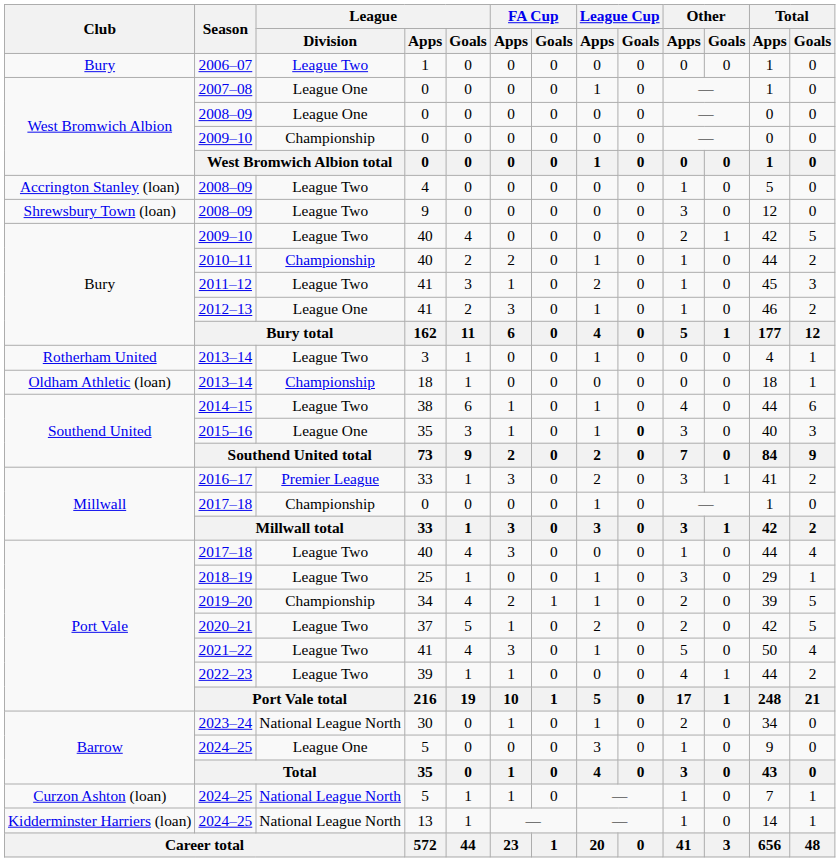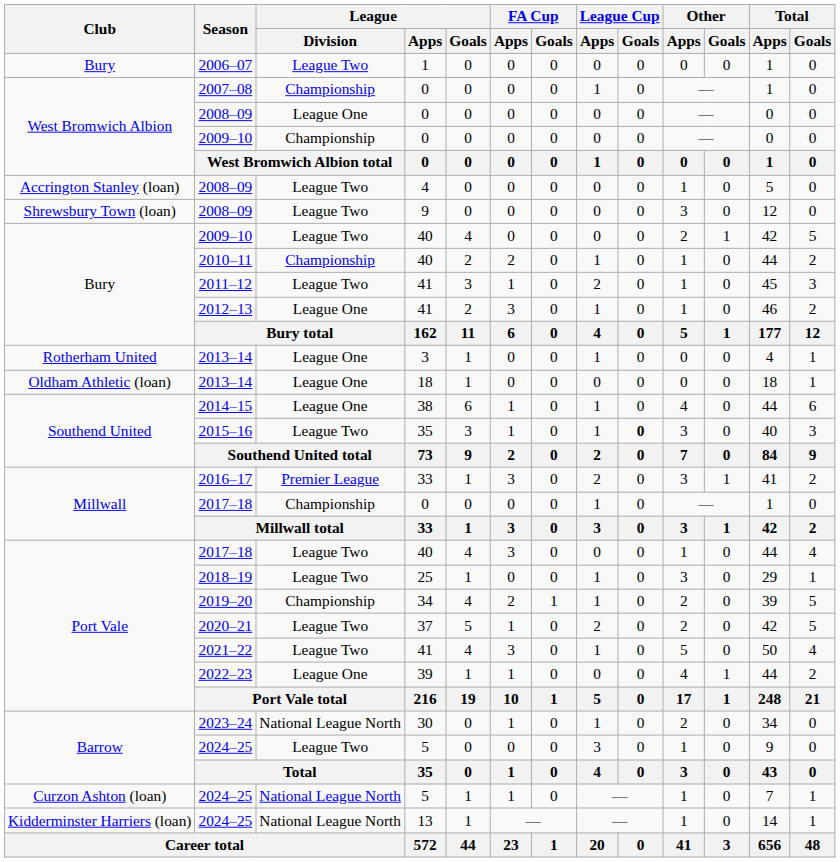 <table class=wikitable style=text-align:center>
 <tr>
 <th rowspan="2">Club</th>
 <th rowspan="2">Season</th>
 <th colspan="3">League</th>
 <th colspan="2"><a href='#'>FA Cup</a></th>
 <th colspan="2"><a href='#'>League Cup</a></th>
 <th colspan="2">Other</th>
 <th colspan="2">Total</th>
 </tr>
 <tr>
 <th>Division</th>
 <th>Apps</th>
 <th>Goals</th>
 <th>Apps</th>
 <th>Goals</th>
 <th>Apps</th>
 <th>Goals</th>
 <th>Apps</th>
 <th>Goals</th>
 <th>Apps</th>
 <th>Goals</th>
 </tr>
 <tr>
 <td><a href='#'>Bury</a></td>
 <td><a href='#'>2006–07</a></td>
 <td><a href='#'>League Two</a></td>
 <td>1</td>
 <td>0</td>
 <td>0</td>
 <td>0</td>
 <td>0</td>
 <td>0</td>
 <td>0</td>
 <td>0</td>
 <td>1</td>
 <td>0</td>
 </tr>
 <tr>
 <td rowspan="4"><a href='#'>West Bromwich Albion</a></td>
 <td><a href='#'>2007–08</a></td>
-<td>League One</td>
+<td><a href='#'>Championship</a></td>
 <td>0</td>
 <td>0</td>
 <td>0</td>
 <td>0</td>
 <td>1</td>
 <td>0</td>
 <td colspan="2">—</td>
 <td>1</td>
 <td>0</td>
 </tr>
 <tr>
 <td><a href='#'>2008–09</a></td>
 <td>League One</td>
 <td>0</td>
 <td>0</td>
 <td>0</td>
 <td>0</td>
 <td>0</td>
 <td>0</td>
 <td colspan="2">—</td>
 <td>0</td>
 <td>0</td>
 </tr>
 <tr>
 <td><a href='#'>2009–10</a></td>
 <td>Championship</td>
 <td>0</td>
 <td>0</td>
 <td>0</td>
 <td>0</td>
 <td>0</td>
 <td>0</td>
 <td colspan="2">—</td>
 <td>0</td>
 <td>0</td>
 </tr>
 <tr>
 <th colspan="2">West Bromwich Albion total</th>
 <th>0</th>
 <th>0</th>
 <th>0</th>
 <th>0</th>
 <th>1</th>
 <th>0</th>
 <th>0</th>
 <th>0</th>
 <th>1</th>
 <th>0</th>
 </tr>
 <tr>
 <td><a href='#'>Accrington Stanley</a> (loan)</td>
 <td><a href='#'>2008–09</a></td>
 <td>League Two</td>
 <td>4</td>
 <td>0</td>
 <td>0</td>
 <td>0</td>
 <td>0</td>
 <td>0</td>
 <td>1</td>
 <td>0</td>
 <td>5</td>
 <td>0</td>
 </tr>
 <tr>
 <td><a href='#'>Shrewsbury Town</a> (loan)</td>
 <td><a href='#'>2008–09</a></td>
 <td>League Two</td>
 <td>9</td>
 <td>0</td>
 <td>0</td>
 <td>0</td>
 <td>0</td>
 <td>0</td>
 <td>3</td>
 <td>0</td>
 <td>12</td>
 <td>0</td>
 </tr>
 <tr>
 <td rowspan="5">Bury</td>
 <td><a href='#'>2009–10</a></td>
 <td>League Two</td>
 <td>40</td>
 <td>4</td>
 <td>0</td>
 <td>0</td>
 <td>0</td>
 <td>0</td>
 <td>2</td>
 <td>1</td>
 <td>42</td>
 <td>5</td>
 </tr>
 <tr>
 <td><a href='#'>2010–11</a></td>
 <td><a href='#'>Championship</a></td>
 <td>40</td>
 <td>2</td>
 <td>2</td>
 <td>0</td>
 <td>1</td>
 <td>0</td>
 <td>1</td>
 <td>0</td>
 <td>44</td>
 <td>2</td>
 </tr>
 <tr>
 <td><a href='#'>2011–12</a></td>
 <td>League Two</td>
 <td>41</td>
 <td>3</td>
 <td>1</td>
 <td>0</td>
 <td>2</td>
 <td>0</td>
 <td>1</td>
 <td>0</td>
 <td>45</td>
 <td>3</td>
 </tr>
 <tr>
 <td><a href='#'>2012–13</a></td>
 <td>League One</td>
 <td>41</td>
 <td>2</td>
 <td>3</td>
 <td>0</td>
 <td>1</td>
 <td>0</td>
 <td>1</td>
 <td>0</td>
 <td>46</td>
 <td>2</td>
 </tr>
 <tr>
 <th colspan="2">Bury total</th>
 <th>162</th>
 <th>11</th>
 <th>6</th>
 <th>0</th>
 <th>4</th>
 <th>0</th>
 <th>5</th>
 <th>1</th>
 <th>177</th>
 <th>12</th>
 </tr>
 <tr>
 <td><a href='#'>Rotherham United</a></td>
 <td><a href='#'>2013–14</a></td>
-<td>League Two</td>
+<td>League One</td>
 <td>3</td>
 <td>1</td>
 <td>0</td>
 <td>0</td>
 <td>1</td>
 <td>0</td>
 <td>0</td>
 <td>0</td>
 <td>4</td>
 <td>1</td>
 </tr>
 <tr>
 <td><a href='#'>Oldham Athletic</a> (loan)</td>
 <td><a href='#'>2013–14</a></td>
-<td><a href='#'>Championship</a></td>
+<td>League One</td>
 <td>18</td>
 <td>1</td>
 <td>0</td>
 <td>0</td>
 <td>0</td>
 <td>0</td>
 <td>0</td>
 <td>0</td>
 <td>18</td>
 <td>1</td>
 </tr>
 <tr>
 <td rowspan="3"><a href='#'>Southend United</a></td>
 <td><a href='#'>2014–15</a></td>
-<td>League Two</td>
+<td>League One</td>
 <td>38</td>
 <td>6</td>
 <td>1</td>
 <td>0</td>
 <td>1</td>
 <td>0</td>
 <td>4</td>
 <td>0</td>
 <td>44</td>
 <td>6</td>
 </tr>
 <tr>
 <td><a href='#'>2015–16</a></td>
-<td>League One</td>
+<td>League Two</td>
 <td>35</td>
 <td>3</td>
 <td>1</td>
 <td>0</td>
 <td>1</td>
 <td><strong>0</strong></td>
 <td>3</td>
 <td>0</td>
 <td>40</td>
 <td>3</td>
 </tr>
 <tr>
 <th colspan="2">Southend United total</th>
 <th>73</th>
 <th>9</th>
 <th>2</th>
 <th>0</th>
 <th>2</th>
 <th>0</th>
 <th>7</th>
 <th>0</th>
 <th>84</th>
 <th>9</th>
 </tr>
 <tr>
 <td rowspan="3"><a href='#'>Millwall</a></td>
 <td><a href='#'>2016–17</a></td>
 <td><a href='#'>Premier League</a></td>
 <td>33</td>
 <td>1</td>
 <td>3</td>
 <td>0</td>
 <td>2</td>
 <td>0</td>
 <td>3</td>
 <td>1</td>
 <td>41</td>
 <td>2</td>
 </tr>
 <tr>
 <td><a href='#'>2017–18</a></td>
 <td>Championship</td>
 <td>0</td>
 <td>0</td>
 <td>0</td>
 <td>0</td>
 <td>1</td>
 <td>0</td>
 <td colspan="2">—</td>
 <td>1</td>
 <td>0</td>
 </tr>
 <tr>
 <th colspan="2">Millwall total</th>
 <th>33</th>
 <th>1</th>
 <th>3</th>
 <th>0</th>
 <th>3</th>
 <th>0</th>
 <th>3</th>
 <th>1</th>
 <th>42</th>
 <th>2</th>
 </tr>
 <tr>
 <td rowspan="7"><a href='#'>Port Vale</a></td>
 <td><a href='#'>2017–18</a></td>
 <td>League Two</td>
 <td>40</td>
 <td>4</td>
 <td>3</td>
 <td>0</td>
 <td>0</td>
 <td>0</td>
 <td>1</td>
 <td>0</td>
 <td>44</td>
 <td>4</td>
 </tr>
 <tr>
 <td><a href='#'>2018–19</a></td>
 <td>League Two</td>
 <td>25</td>
 <td>1</td>
 <td>0</td>
 <td>0</td>
 <td>1</td>
 <td>0</td>
 <td>3</td>
 <td>0</td>
 <td>29</td>
 <td>1</td>
 </tr>
 <tr>
 <td><a href='#'>2019–20</a></td>
 <td>Championship</td>
 <td>34</td>
 <td>4</td>
 <td>2</td>
 <td>1</td>
 <td>1</td>
 <td>0</td>
 <td>2</td>
 <td>0</td>
 <td>39</td>
 <td>5</td>
 </tr>
 <tr>
 <td><a href='#'>2020–21</a></td>
 <td>League Two</td>
 <td>37</td>
 <td>5</td>
 <td>1</td>
 <td>0</td>
 <td>2</td>
 <td>0</td>
 <td>2</td>
 <td>0</td>
 <td>42</td>
 <td>5</td>
 </tr>
 <tr>
 <td><a href='#'>2021–22</a></td>
 <td>League Two</td>
 <td>41</td>
 <td>4</td>
 <td>3</td>
 <td>0</td>
 <td>1</td>
 <td>0</td>
 <td>5</td>
 <td>0</td>
 <td>50</td>
 <td>4</td>
 </tr>
 <tr>
 <td><a href='#'>2022–23</a></td>
-<td>League Two</td>
+<td>League One</td>
 <td>39</td>
 <td>1</td>
 <td>1</td>
 <td>0</td>
 <td>0</td>
 <td>0</td>
 <td>4</td>
 <td>1</td>
 <td>44</td>
 <td>2</td>
 </tr>
 <tr>
 <th colspan="2">Port Vale total</th>
 <th>216</th>
 <th>19</th>
 <th>10</th>
 <th>1</th>
 <th>5</th>
 <th>0</th>
 <th>17</th>
 <th>1</th>
 <th>248</th>
 <th>21</th>
 </tr>
 <tr>
 <td rowspan=3><a href='#'>Barrow</a></td>
 <td><a href='#'>2023–24</a></td>
 <td>National League North</td>
 <td>30</td>
 <td>0</td>
 <td>1</td>
 <td>0</td>
 <td>1</td>
 <td>0</td>
 <td>2</td>
 <td>0</td>
 <td>34</td>
 <td>0</td>
 </tr>
 <tr>
 <td><a href='#'>2024–25</a></td>
-<td>League One</td>
+<td>League Two</td>
 <td>5</td>
 <td>0</td>
 <td>0</td>
 <td>0</td>
 <td>3</td>
 <td>0</td>
 <td>1</td>
 <td>0</td>
 <td>9</td>
 <td>0</td>
 </tr>
 <tr>
 <th colspan="2">Total</th>
 <th>35</th>
 <th>0</th>
 <th>1</th>
 <th>0</th>
 <th>4</th>
 <th>0</th>
 <th>3</th>
 <th>0</th>
 <th>43</th>
 <th>0</th>
 </tr>
 <tr>
 <td><a href='#'>Curzon Ashton</a> (loan)</td>
 <td><a href='#'>2024–25</a></td>
 <td><a href='#'>National League North</a></td>
 <td>5</td>
 <td>1</td>
 <td>1</td>
 <td>0</td>
 <td colspan="2">—</td>
 <td>1</td>
 <td>0</td>
 <td>7</td>
 <td>1</td>
 </tr>
 <tr>
 <td><a href='#'>Kidderminster Harriers</a> (loan)</td>
 <td><a href='#'>2024–25</a></td>
 <td>National League North</td>
 <td>13</td>
 <td>1</td>
 <td colspan="2">—</td>
 <td colspan="2">—</td>
 <td>1</td>
 <td>0</td>
 <td>14</td>
 <td>1</td>
 </tr>
 <tr>
 <th colspan="3">Career total</th>
 <th>572</th>
 <th>44</th>
 <th>23</th>
 <th>1</th>
 <th>20</th>
 <th>0</th>
 <th>41</th>
 <th>3</th>
 <th>656</th>
 <th>48</th>
 </tr>
 </table>
